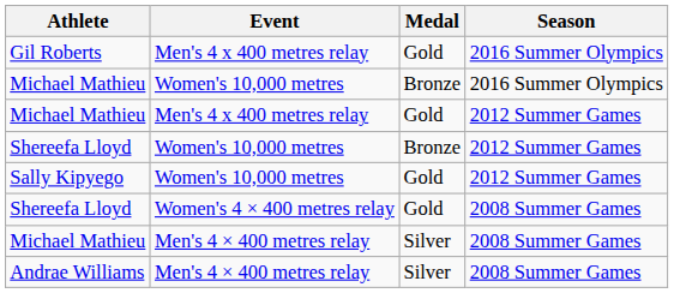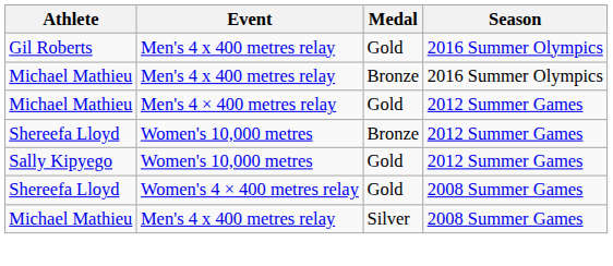 <table class="wikitable">
 <tr>
 <th>Athlete</th>
 <th>Event</th>
 <th>Medal</th>
 <th>Season</th>
 </tr>
 <tr>
 <td><a href='#'>Gil Roberts</a></td>
 <td><a href='#'>Men's 4 x 400 metres relay</a></td>
 <td>Gold</td>
 <td><a href='#'>2016 Summer Olympics</a></td>
 </tr>
 <tr>
 <td><a href='#'>Michael Mathieu</a></td>
-<td><a href='#'>Women's 10,000 metres</a></td>
+<td><a href='#'>Men's 4 x 400 metres relay</a></td>
 <td>Bronze</td>
 <td>2016 Summer Olympics</td>
 </tr>
 <tr>
 <td><a href='#'>Michael Mathieu</a></td>
-<td><a href='#'>Men's 4 x 400 metres relay</a></td>
+<td><a href='#'>Men's 4 × 400 metres relay</a></td>
 <td>Gold</td>
 <td><a href='#'>2012 Summer Games</a></td>
 </tr>
 <tr>
 <td><a href='#'>Shereefa Lloyd</a></td>
 <td><a href='#'>Women's 10,000 metres</a></td>
 <td>Bronze</td>
 <td><a href='#'>2012 Summer Games</a></td>
 </tr>
 <tr>
 <td><a href='#'>Sally Kipyego</a></td>
 <td><a href='#'>Women's 10,000 metres</a></td>
 <td>Gold</td>
 <td><a href='#'>2012 Summer Games</a></td>
 </tr>
 <tr>
 <td><a href='#'>Shereefa Lloyd</a></td>
 <td><a href='#'>Women's 4 × 400 metres relay</a></td>
 <td>Gold</td>
 <td><a href='#'>2008 Summer Games</a></td>
 </tr>
 <tr>
 <td><a href='#'>Michael Mathieu</a></td>
-<td><a href='#'>Men's 4 × 400 metres relay</a></td>
-<td>Silver</td>
-<td><a href='#'>2008 Summer Games</a></td>
-</tr>
-<tr>
-<td><a href='#'>Andrae Williams</a></td>
-<td><a href='#'>Men's 4 × 400 metres relay</a></td>
+<td><a href='#'>Men's 4 x 400 metres relay</a></td>
 <td>Silver</td>
 <td><a href='#'>2008 Summer Games</a></td>
 </tr>
 </table>
